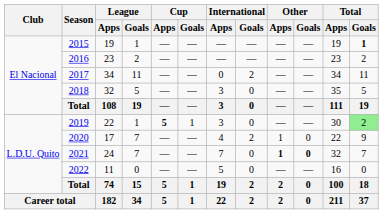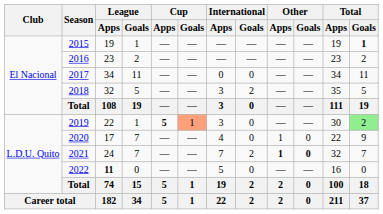 <table class="wikitable" style="text-align: center;">
 <tr>
 <th rowspan="2">Club</th>
 <th rowspan="2">Season</th>
 <th colspan="2">League</th>
 <th colspan="2">Cup</th>
 <th colspan="2">International</th>
 <th colspan="2">Other</th>
 <th colspan="2">Total</th>
 </tr>
 <tr>
 <th>Apps</th>
 <th>Goals</th>
 <th>Apps</th>
 <th>Goals</th>
 <th>Apps</th>
 <th>Goals</th>
 <th>Apps</th>
 <th>Goals</th>
 <th>Apps</th>
 <th>Goals</th>
 </tr>
 <tr>
 <td rowspan="5"><a href='#'>El Nacional</a></td>
 <td><a href='#'>2015</a></td>
 <td>19</td>
 <td>1</td>
 <td>—</td>
 <td>—</td>
 <td>—</td>
 <td>—</td>
 <td>—</td>
 <td>—</td>
 <td>19</td>
 <td><strong>1</strong></td>
 </tr>
 <tr>
 <td><a href='#'>2016</a></td>
 <td>23</td>
 <td>2</td>
 <td>—</td>
 <td>—</td>
 <td>—</td>
 <td>—</td>
 <td>—</td>
 <td>—</td>
 <td>23</td>
 <td>2</td>
 </tr>
 <tr>
 <td><a href='#'>2017</a></td>
 <td>34</td>
 <td>11</td>
 <td>—</td>
 <td>—</td>
 <td>0</td>
-<td>2</td>
+<td>0</td>
 <td>—</td>
 <td>—</td>
 <td>34</td>
 <td>11</td>
 </tr>
 <tr>
 <td><a href='#'>2018</a></td>
 <td>32</td>
 <td>5</td>
 <td>—</td>
 <td>—</td>
 <td>3</td>
-<td>0</td>
+<td>2</td>
 <td>—</td>
 <td>—</td>
 <td>35</td>
 <td>5</td>
 </tr>
 <tr>
 <th>Total</th>
 <th>108</th>
 <th>19</th>
 <th>—</th>
 <th>—</th>
 <th>3</th>
 <th>0</th>
 <th>—</th>
 <th>—</th>
 <th>111</th>
 <th>19</th>
 </tr>
 <tr>
 <td rowspan="5"><a href='#'>L.D.U. Quito</a></td>
 <td><a href='#'>2019</a></td>
 <td>22</td>
 <td>1</td>
 <td><strong>5</strong></td>
-<td>1</td>
+<td style="background: lightsalmon;">1</td>
 <td>3</td>
 <td>0</td>
 <td>—</td>
 <td>—</td>
 <td>30</td>
 <td style="background: lightgreen;">2</td>
 </tr>
 <tr>
 <td><a href='#'>2020</a></td>
 <td>17</td>
 <td>7</td>
 <td>—</td>
 <td>—</td>
 <td>4</td>
-<td>2</td>
+<td>0</td>
 <td>1</td>
 <td>0</td>
 <td>22</td>
 <td>9</td>
 </tr>
 <tr>
 <td><a href='#'>2021</a></td>
 <td>24</td>
 <td>7</td>
 <td>—</td>
 <td>—</td>
 <td>7</td>
-<td>0</td>
+<td>2</td>
 <td><strong>1</strong></td>
 <td><strong>0</strong></td>
 <td>32</td>
 <td>7</td>
 </tr>
 <tr>
 <td><a href='#'>2022</a></td>
-<td>11</td>
+<td><strong>11</strong></td>
 <td>0</td>
 <td>—</td>
 <td>—</td>
 <td>5</td>
 <td>0</td>
 <td>—</td>
 <td>—</td>
 <td>16</td>
 <td>0</td>
 </tr>
 <tr>
 <th>Total</th>
 <th>74</th>
 <th>15</th>
 <th>5</th>
 <th>1</th>
 <th>19</th>
 <th>2</th>
 <th>2</th>
 <th>0</th>
 <th>100</th>
 <th>18</th>
 </tr>
 <tr>
 <th colspan="2">Career total</th>
 <th>182</th>
 <th>34</th>
 <th>5</th>
 <th>1</th>
 <th>22</th>
 <th>2</th>
 <th>2</th>
 <th>0</th>
 <th>211</th>
 <th>37</th>
 </tr>
 </table>
